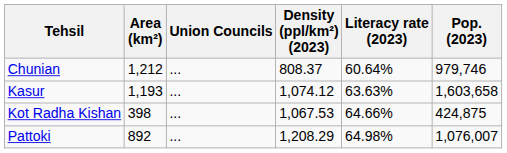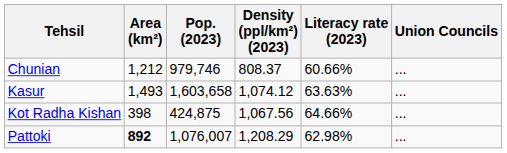 <table class="wikitable sortable static-row-numbers static-row-header-hash">
 <tr>
 <th>Tehsil</th>
 <th>Area<br>(km²)</th>
-<th>Union Councils</th>
+<th>Pop.<br>(2023)</th>
 <th>Density<br>(ppl/km²)<br>(2023)</th>
 <th>Literacy rate<br>(2023)</th>
-<th>Pop.<br>(2023)</th>
+<th>Union Councils</th>
 </tr>
 <tr>
 <td><a href='#'>Chunian</a></td>
 <td>1,212</td>
+<td>979,746</td>
+<td>808.37</td>
+<td>60.66%</td>
 <td>...</td>
-<td>808.37</td>
-<td>60.64%</td>
-<td>979,746</td>
 </tr>
 <tr>
 <td><a href='#'>Kasur</a></td>
-<td>1,193</td>
-<td>...</td>
+<td>1,493</td>
+<td>1,603,658</td>
 <td>1,074.12</td>
 <td>63.63%</td>
-<td>1,603,658</td>
+<td>...</td>
 </tr>
 <tr>
 <td><a href='#'>Kot Radha Kishan</a></td>
 <td>398</td>
+<td>424,875</td>
+<td>1,067.56</td>
+<td>64.66%</td>
 <td>...</td>
-<td>1,067.53</td>
-<td>64.66%</td>
-<td>424,875</td>
 </tr>
 <tr>
 <td><a href='#'>Pattoki</a></td>
-<td>892</td>
+<td><strong>892</strong></td>
+<td>1,076,007</td>
+<td>1,208.29</td>
+<td>62.98%</td>
 <td>...</td>
-<td>1,208.29</td>
-<td>64.98%</td>
-<td>1,076,007</td>
 </tr>
 </table>
